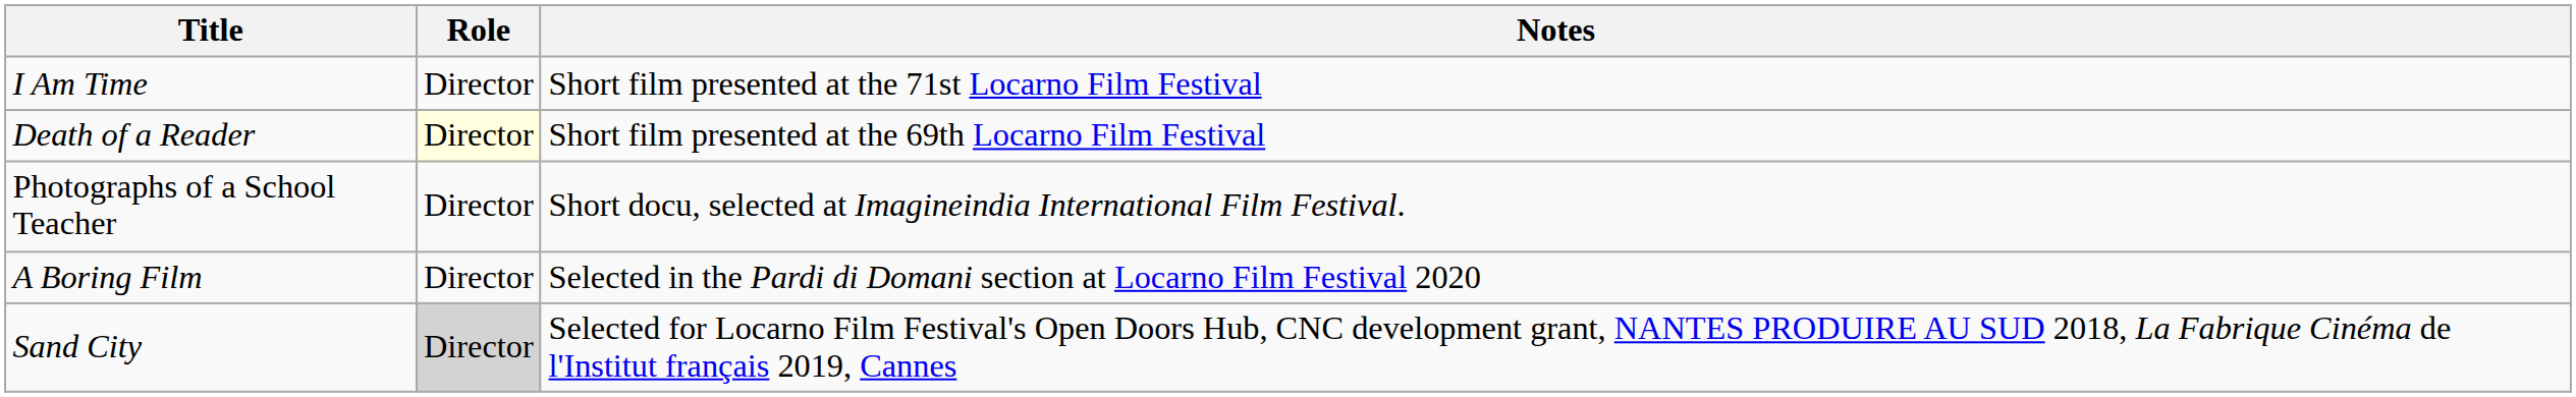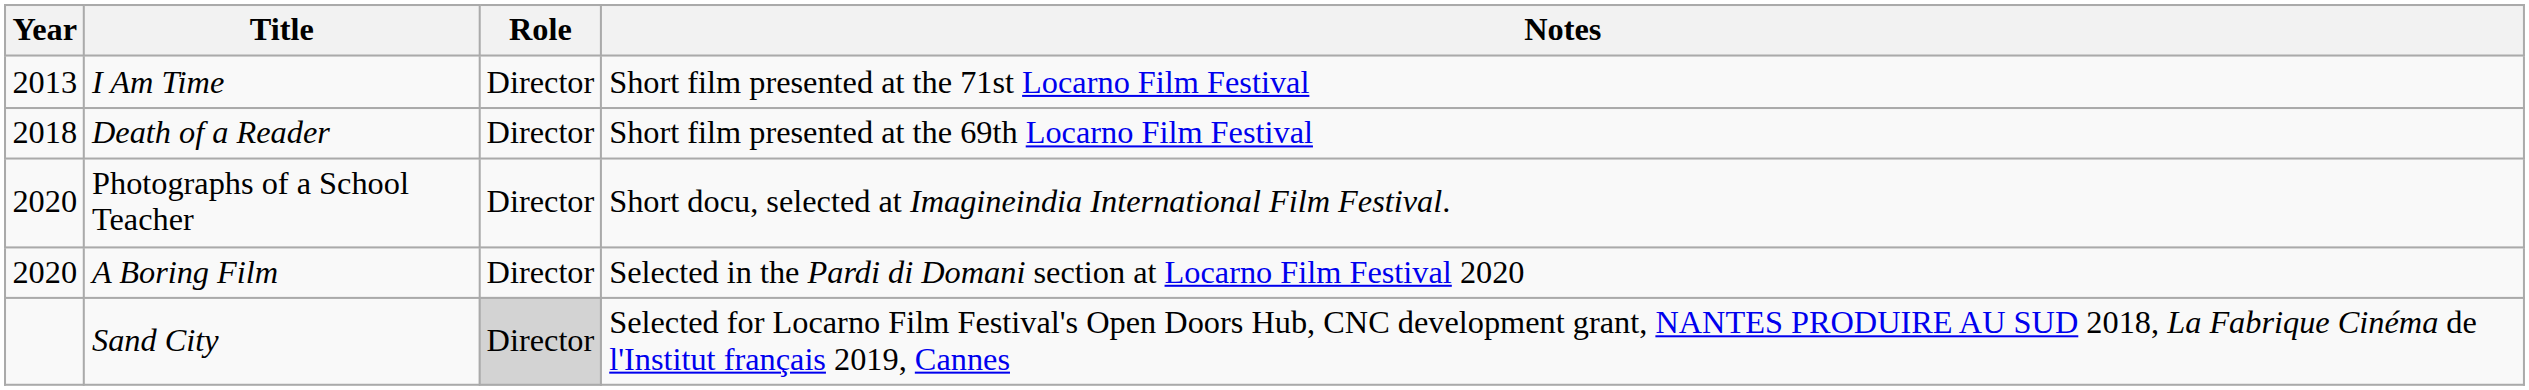 <table class="wikitable">
 <tr>
+<th>Year</th>
 <th>Title</th>
 <th>Role</th>
 <th>Notes</th>
 </tr>
 <tr>
+<td>2013</td>
 <td><em>I Am Time</em></td>
 <td>Director</td>
 <td>Short film presented at the 71st <a href='#'>Locarno Film Festival</a></td>
 </tr>
 <tr>
+<td>2018</td>
 <td><em>Death of a Reader</em></td>
-<td style="background: lightyellow;">Director</td>
+<td>Director</td>
 <td>Short film presented at the 69th <a href='#'>Locarno Film Festival</a></td>
 </tr>
 <tr>
+<td>2020</td>
 <td>Photographs of a School Teacher</td>
 <td>Director</td>
 <td>Short docu, selected at <em>Imagineindia International Film Festival</em>.</td>
 </tr>
 <tr>
+<td>2020</td>
 <td><em>A Boring Film</em></td>
 <td>Director</td>
 <td>Selected in the <em>Pardi di Domani</em> section at <a href='#'>Locarno Film Festival</a> 2020</td>
 </tr>
 <tr>
+<td></td>
 <td><em>Sand City</em></td>
 <td style="background: lightgrey;">Director</td>
 <td>Selected for Locarno Film Festival's Open Doors Hub, CNC development grant, <a href='#'>NANTES PRODUIRE AU SUD</a> 2018, <em>La Fabrique Cinéma</em> de <a href='#'>l'Institut français</a> 2019, <a href='#'>Cannes</a></td>
 </tr>
 </table>
